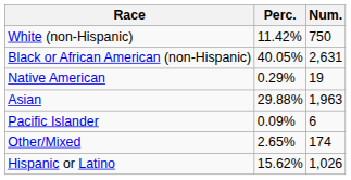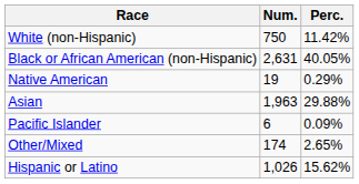 <table class="wikitable">
 <tr>
 <th>Race</th>
+<th>Num.</th>
 <th>Perc.</th>
-<th>Num.</th>
 </tr>
 <tr>
 <td><a href='#'>White</a> (non-Hispanic)</td>
+<td>750</td>
 <td>11.42%</td>
-<td>750</td>
 </tr>
 <tr>
 <td><a href='#'>Black or African American</a> (non-Hispanic)</td>
+<td>2,631</td>
 <td>40.05%</td>
-<td>2,631</td>
 </tr>
 <tr>
 <td><a href='#'>Native American</a></td>
+<td>19</td>
 <td>0.29%</td>
-<td>19</td>
 </tr>
 <tr>
 <td><a href='#'>Asian</a></td>
+<td>1,963</td>
 <td>29.88%</td>
-<td>1,963</td>
 </tr>
 <tr>
 <td><a href='#'>Pacific Islander</a></td>
+<td>6</td>
 <td>0.09%</td>
-<td>6</td>
 </tr>
 <tr>
 <td><a href='#'>Other/Mixed</a></td>
+<td>174</td>
 <td>2.65%</td>
-<td>174</td>
 </tr>
 <tr>
 <td><a href='#'>Hispanic</a> or <a href='#'>Latino</a></td>
+<td>1,026</td>
 <td>15.62%</td>
-<td>1,026</td>
 </tr>
 </table>
